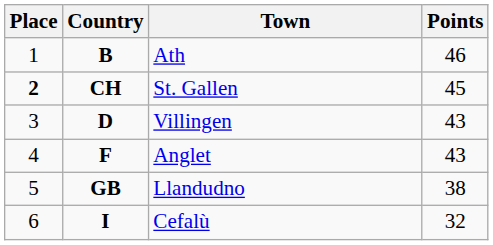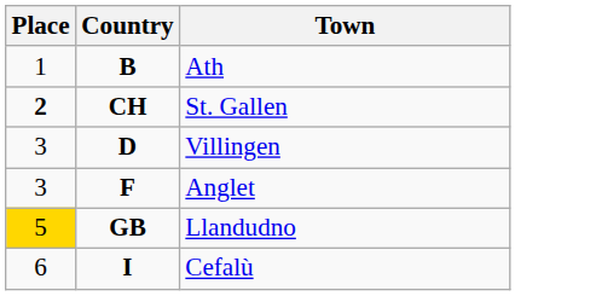 <table class="wikitable">
 <tr>
 <th width="25">Place</th>
 <th width="25">Country</th>
 <th width="200">Town</th>
-<th width="25">Points</th>
 </tr>
 <tr>
 <td align="center">1</td>
 <td align="center"><strong>B</strong></td>
 <td align="left"><a href='#'>Ath</a></td>
-<td align="center">46</td>
 </tr>
 <tr>
 <td align="center"><strong>2</strong></td>
 <td align="center"><strong>CH</strong></td>
 <td align="left"><a href='#'>St. Gallen</a></td>
-<td align="center">45</td>
 </tr>
 <tr>
 <td align="center">3</td>
 <td align="center"><strong>D</strong></td>
 <td align="left"><a href='#'>Villingen</a></td>
-<td align="center">43</td>
 </tr>
 <tr>
-<td align="center">4</td>
+<td align="center">3</td>
 <td align="center"><strong>F</strong></td>
 <td align="left"><a href='#'>Anglet</a></td>
-<td align="center">43</td>
 </tr>
 <tr>
-<td align="center">5</td>
+<td align="center" style="background: gold;">5</td>
 <td align="center"><strong>GB</strong></td>
 <td align="left"><a href='#'>Llandudno</a></td>
-<td align="center">38</td>
 </tr>
 <tr>
 <td align="center">6</td>
 <td align="center"><strong>I</strong></td>
 <td align="left"><a href='#'>Cefalù</a></td>
-<td align="center">32</td>
 </tr>
 </table>
